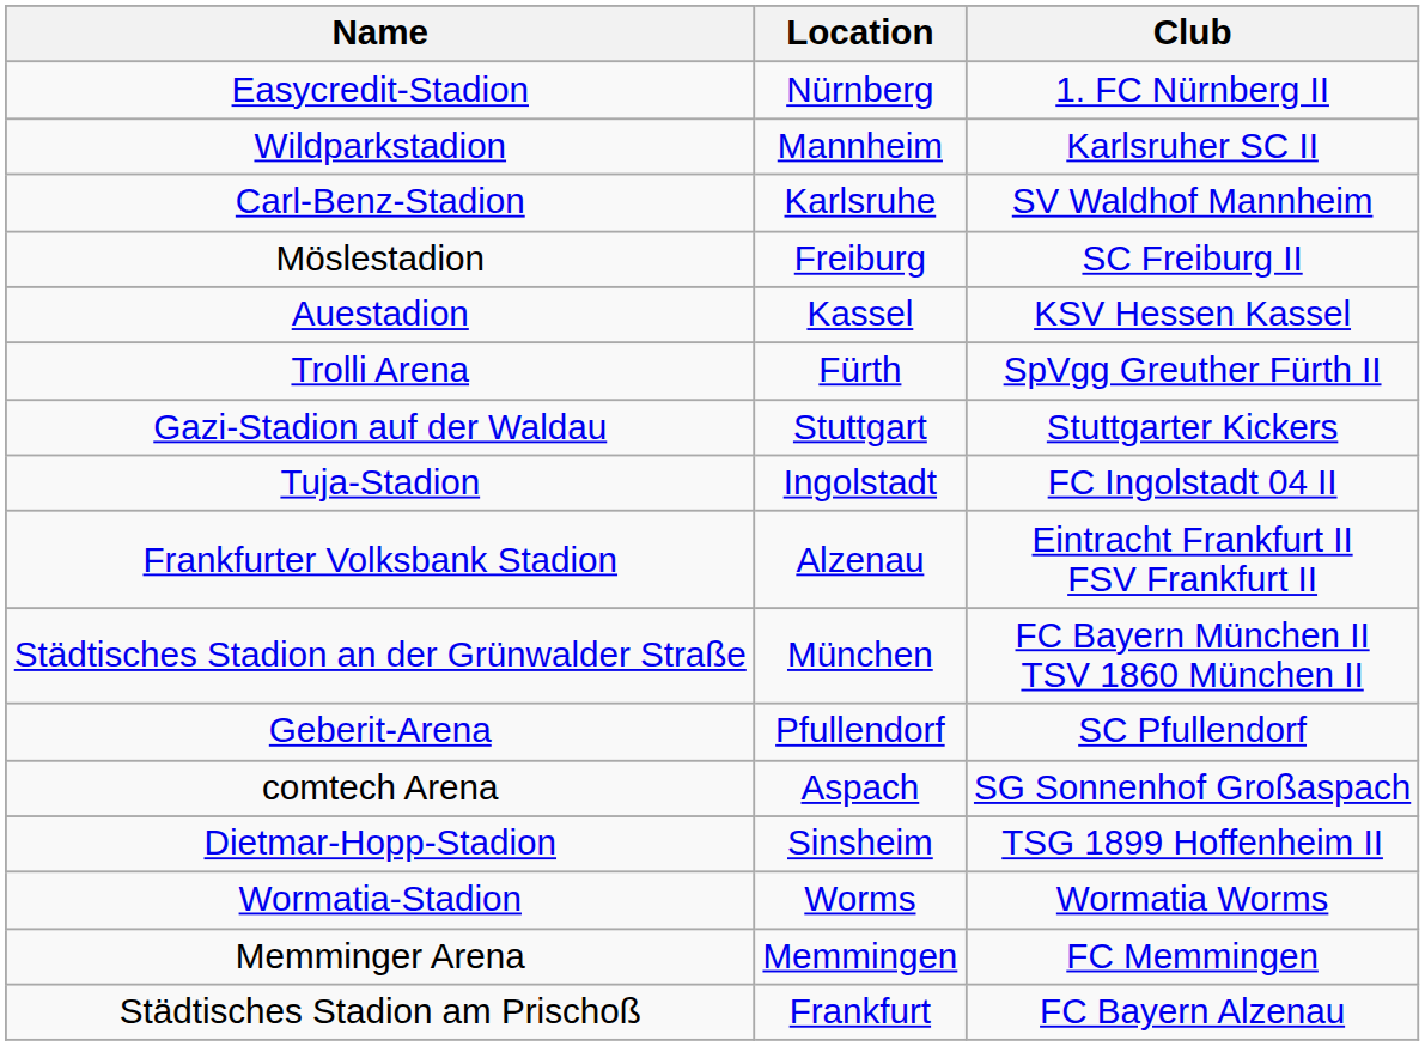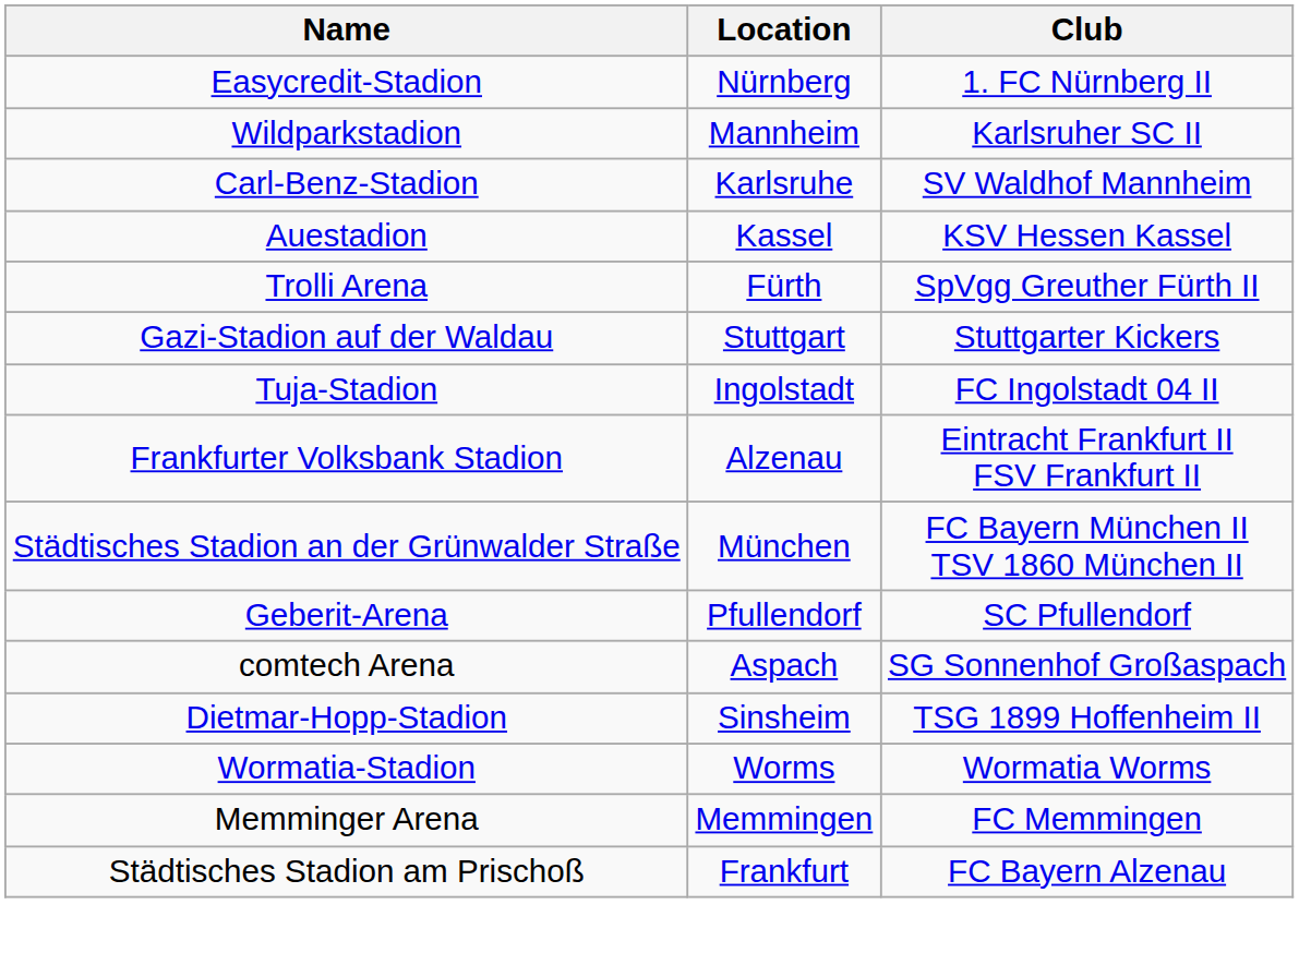 <table class="wikitable sortable" style="text-align:center">
 <tr>
 <th>Name</th>
 <th>Location</th>
 <th>Club</th>
 </tr>
 <tr>
 <td><a href='#'>Easycredit-Stadion</a></td>
 <td><a href='#'>Nürnberg</a></td>
 <td><a href='#'>1. FC Nürnberg II</a></td>
 </tr>
 <tr>
 <td><a href='#'>Wildparkstadion</a></td>
 <td><a href='#'>Mannheim</a></td>
 <td><a href='#'>Karlsruher SC II</a></td>
 </tr>
 <tr>
 <td><a href='#'>Carl-Benz-Stadion</a></td>
 <td><a href='#'>Karlsruhe</a></td>
 <td><a href='#'>SV Waldhof Mannheim</a></td>
-</tr>
-<tr>
-<td>Möslestadion</td>
-<td><a href='#'>Freiburg</a></td>
-<td><a href='#'>SC Freiburg II</a></td>
 </tr>
 <tr>
 <td><a href='#'>Auestadion</a></td>
 <td><a href='#'>Kassel</a></td>
 <td><a href='#'>KSV Hessen Kassel</a></td>
 </tr>
 <tr>
 <td><a href='#'>Trolli Arena</a></td>
 <td><a href='#'>Fürth</a></td>
 <td><a href='#'>SpVgg Greuther Fürth II</a></td>
 </tr>
 <tr>
 <td><a href='#'>Gazi-Stadion auf der Waldau</a></td>
 <td><a href='#'>Stuttgart</a></td>
 <td><a href='#'>Stuttgarter Kickers</a></td>
 </tr>
 <tr>
 <td><a href='#'>Tuja-Stadion</a></td>
 <td><a href='#'>Ingolstadt</a></td>
 <td><a href='#'>FC Ingolstadt 04 II</a></td>
 </tr>
 <tr>
 <td><a href='#'>Frankfurter Volksbank Stadion</a></td>
 <td><a href='#'>Alzenau</a></td>
 <td><a href='#'>Eintracht Frankfurt II</a><br><a href='#'>FSV Frankfurt II</a></td>
 </tr>
 <tr>
 <td><a href='#'>Städtisches Stadion an der Grünwalder Straße</a></td>
 <td><a href='#'>München</a></td>
 <td><a href='#'>FC Bayern München II</a><br><a href='#'>TSV 1860 München II</a></td>
 </tr>
 <tr>
 <td><a href='#'>Geberit-Arena</a></td>
 <td><a href='#'>Pfullendorf</a></td>
 <td><a href='#'>SC Pfullendorf</a></td>
 </tr>
 <tr>
 <td>comtech Arena</td>
 <td><a href='#'>Aspach</a></td>
 <td><a href='#'>SG Sonnenhof Großaspach</a></td>
 </tr>
 <tr>
 <td><a href='#'>Dietmar-Hopp-Stadion</a></td>
 <td><a href='#'>Sinsheim</a></td>
 <td><a href='#'>TSG 1899 Hoffenheim II</a></td>
 </tr>
 <tr>
 <td><a href='#'>Wormatia-Stadion</a></td>
 <td><a href='#'>Worms</a></td>
 <td><a href='#'>Wormatia Worms</a></td>
 </tr>
 <tr>
 <td>Memminger Arena</td>
 <td><a href='#'>Memmingen</a></td>
 <td><a href='#'>FC Memmingen</a></td>
 </tr>
 <tr>
 <td>Städtisches Stadion am Prischoß</td>
 <td><a href='#'>Frankfurt</a></td>
 <td><a href='#'>FC Bayern Alzenau</a></td>
 </tr>
 </table>
